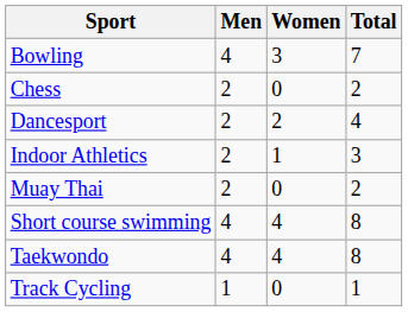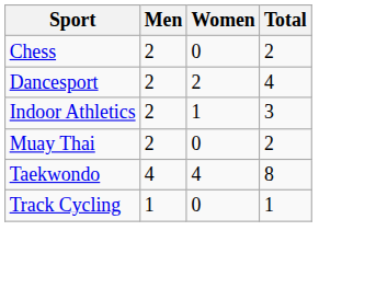 <table class="wikitable sortable">
 <tr>
 <th>Sport</th>
 <th>Men</th>
 <th>Women</th>
 <th>Total</th>
-</tr>
-<tr>
-<td><a href='#'>Bowling</a></td>
-<td>4</td>
-<td>3</td>
-<td>7</td>
 </tr>
 <tr>
 <td><a href='#'>Chess</a></td>
 <td>2</td>
 <td>0</td>
 <td>2</td>
 </tr>
 <tr>
 <td><a href='#'>Dancesport</a></td>
 <td>2</td>
 <td>2</td>
 <td>4</td>
 </tr>
 <tr>
 <td><a href='#'>Indoor Athletics</a></td>
 <td>2</td>
 <td>1</td>
 <td>3</td>
 </tr>
 <tr>
 <td><a href='#'>Muay Thai</a></td>
 <td>2</td>
 <td>0</td>
 <td>2</td>
 </tr>
 <tr>
-<td><a href='#'>Short course swimming</a></td>
-<td>4</td>
-<td>4</td>
-<td>8</td>
-</tr>
-<tr>
 <td><a href='#'>Taekwondo</a></td>
 <td>4</td>
 <td>4</td>
 <td>8</td>
 </tr>
 <tr>
 <td><a href='#'>Track Cycling</a></td>
 <td>1</td>
 <td>0</td>
 <td>1</td>
 </tr>
 </table>
